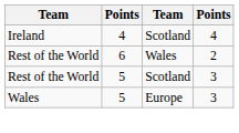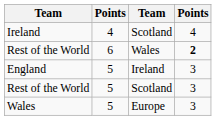 <table class="wikitable" style="text-align:center">
 <tr>
 <th>Team</th>
 <th>Points</th>
 <th>Team</th>
 <th>Points</th>
 </tr>
 <tr>
 <td align=left> Ireland</td>
 <td>4</td>
 <td align=left> Scotland</td>
 <td>4</td>
 </tr>
 <tr>
 <td align=left>Rest of the World</td>
 <td>6</td>
 <td align=left> Wales</td>
-<td>2</td>
+<td><strong>2</strong></td>
+</tr>
+<tr>
+<td align=left> England</td>
+<td>5</td>
+<td align=left> Ireland</td>
+<td>3</td>
 </tr>
 <tr>
 <td align=left>Rest of the World</td>
 <td>5</td>
 <td align=left> Scotland</td>
 <td>3</td>
 </tr>
 <tr>
 <td align=left> Wales</td>
 <td>5</td>
 <td align=left> Europe</td>
 <td>3</td>
 </tr>
 </table>
